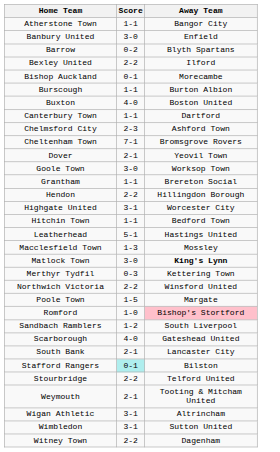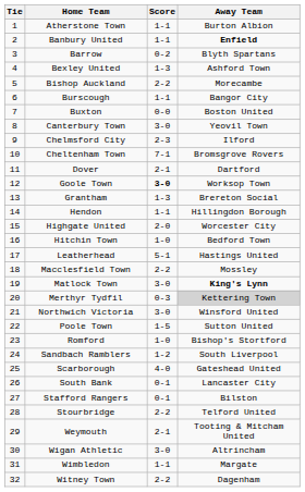 <table class="wikitable" style="text-align:center;">
 <tr>
+<th width=20>Tie</th>
 <th width=175>Home Team</th>
 <th width=20>Score</th>
 <th width=175>Away Team</th>
 </tr>
 <tr>
+<td>1</td>
 <td>Atherstone Town</td>
 <td>1-1</td>
-<td>Bangor City</td>
+<td>Burton Albion</td>
 </tr>
 <tr>
+<td>2</td>
 <td>Banbury United</td>
-<td>3-0</td>
-<td>Enfield</td>
+<td>1-1</td>
+<td><strong>Enfield</strong></td>
 </tr>
 <tr>
+<td>3</td>
 <td>Barrow</td>
 <td>0-2</td>
 <td>Blyth Spartans</td>
 </tr>
 <tr>
+<td>4</td>
 <td>Bexley United</td>
+<td>1-3</td>
+<td>Ashford Town</td>
+</tr>
+<tr>
+<td>5</td>
+<td>Bishop Auckland</td>
 <td>2-2</td>
+<td>Morecambe</td>
+</tr>
+<tr>
+<td>6</td>
+<td>Burscough</td>
+<td>1-1</td>
+<td>Bangor City</td>
+</tr>
+<tr>
+<td>7</td>
+<td>Buxton</td>
+<td>0-0</td>
+<td>Boston United</td>
+</tr>
+<tr>
+<td>8</td>
+<td>Canterbury Town</td>
+<td>3-0</td>
+<td>Yeovil Town</td>
+</tr>
+<tr>
+<td>9</td>
+<td>Chelmsford City</td>
+<td>2-3</td>
 <td>Ilford</td>
 </tr>
 <tr>
-<td>Bishop Auckland</td>
-<td>0-1</td>
-<td>Morecambe</td>
-</tr>
-<tr>
-<td>Burscough</td>
-<td>1-1</td>
-<td>Burton Albion</td>
-</tr>
-<tr>
-<td>Buxton</td>
-<td>4-0</td>
-<td>Boston United</td>
-</tr>
-<tr>
-<td>Canterbury Town</td>
-<td>1-1</td>
-<td>Dartford</td>
-</tr>
-<tr>
-<td>Chelmsford City</td>
-<td>2-3</td>
-<td>Ashford Town</td>
-</tr>
-<tr>
+<td>10</td>
 <td>Cheltenham Town</td>
 <td>7-1</td>
 <td>Bromsgrove Rovers</td>
 </tr>
 <tr>
+<td>11</td>
 <td>Dover</td>
 <td>2-1</td>
-<td>Yeovil Town</td>
+<td>Dartford</td>
 </tr>
 <tr>
+<td>12</td>
 <td>Goole Town</td>
-<td>3-0</td>
+<td><strong>3-0</strong></td>
 <td>Worksop Town</td>
 </tr>
 <tr>
+<td>13</td>
 <td>Grantham</td>
-<td>1-1</td>
+<td>1-3</td>
 <td>Brereton Social</td>
 </tr>
 <tr>
+<td>14</td>
 <td>Hendon</td>
-<td>2-2</td>
+<td>1-1</td>
 <td>Hillingdon Borough</td>
 </tr>
 <tr>
+<td>15</td>
 <td>Highgate United</td>
-<td>3-1</td>
+<td>2-0</td>
 <td>Worcester City</td>
 </tr>
 <tr>
+<td>16</td>
 <td>Hitchin Town</td>
-<td>1-1</td>
+<td>1-0</td>
 <td>Bedford Town</td>
 </tr>
 <tr>
+<td>17</td>
 <td>Leatherhead</td>
 <td>5-1</td>
 <td>Hastings United</td>
 </tr>
 <tr>
+<td>18</td>
 <td>Macclesfield Town</td>
-<td>1-3</td>
+<td>2-2</td>
 <td>Mossley</td>
 </tr>
 <tr>
+<td>19</td>
 <td>Matlock Town</td>
 <td>3-0</td>
 <td><strong>King's Lynn</strong></td>
 </tr>
 <tr>
+<td>20</td>
 <td>Merthyr Tydfil</td>
 <td>0-3</td>
-<td>Kettering Town</td>
+<td style="background: lightgrey;">Kettering Town</td>
 </tr>
 <tr>
+<td>21</td>
 <td>Northwich Victoria</td>
-<td>2-2</td>
+<td>3-0</td>
 <td>Winsford United</td>
 </tr>
 <tr>
+<td>22</td>
 <td>Poole Town</td>
 <td>1-5</td>
-<td>Margate</td>
+<td>Sutton United</td>
 </tr>
 <tr>
+<td>23</td>
 <td>Romford</td>
 <td>1-0</td>
-<td style="background: pink;">Bishop's Stortford</td>
+<td>Bishop's Stortford</td>
 </tr>
 <tr>
+<td>24</td>
 <td>Sandbach Ramblers</td>
 <td>1-2</td>
 <td>South Liverpool</td>
 </tr>
 <tr>
+<td>25</td>
 <td>Scarborough</td>
 <td>4-0</td>
 <td>Gateshead United</td>
 </tr>
 <tr>
+<td>26</td>
 <td>South Bank</td>
-<td>2-1</td>
+<td>0-1</td>
 <td>Lancaster City</td>
 </tr>
 <tr>
+<td>27</td>
 <td>Stafford Rangers</td>
-<td style="background: paleturquoise;">0-1</td>
+<td>0-1</td>
 <td>Bilston</td>
 </tr>
 <tr>
+<td>28</td>
 <td>Stourbridge</td>
 <td>2-2</td>
 <td>Telford United</td>
 </tr>
 <tr>
+<td>29</td>
 <td>Weymouth</td>
 <td>2-1</td>
 <td>Tooting & Mitcham United</td>
 </tr>
 <tr>
+<td>30</td>
 <td>Wigan Athletic</td>
-<td>3-1</td>
+<td>3-0</td>
 <td>Altrincham</td>
 </tr>
 <tr>
+<td>31</td>
 <td>Wimbledon</td>
-<td>3-1</td>
-<td>Sutton United</td>
+<td>1-1</td>
+<td>Margate</td>
 </tr>
 <tr>
+<td>32</td>
 <td>Witney Town</td>
 <td>2-2</td>
 <td>Dagenham</td>
 </tr>
 </table>
